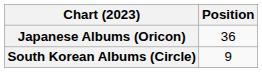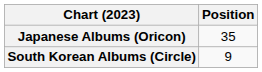 <table class="wikitable sortable plainrowheaders" style="text-align:center">
 <tr>
 <th scope="col">Chart (2023)</th>
 <th scope="col">Position</th>
 </tr>
 <tr>
 <th scope="row">Japanese Albums (Oricon)</th>
-<td>36</td>
+<td>35</td>
 </tr>
 <tr>
 <th scope="row">South Korean Albums (Circle)</th>
 <td>9</td>
 </tr>
 </table>
